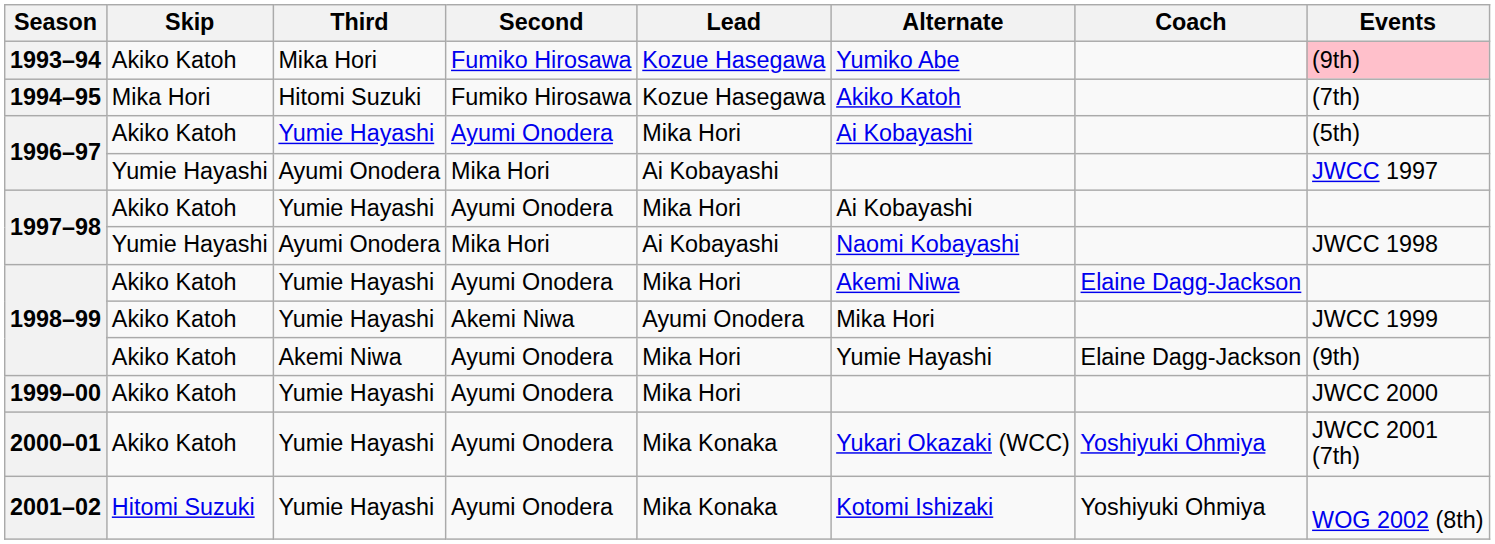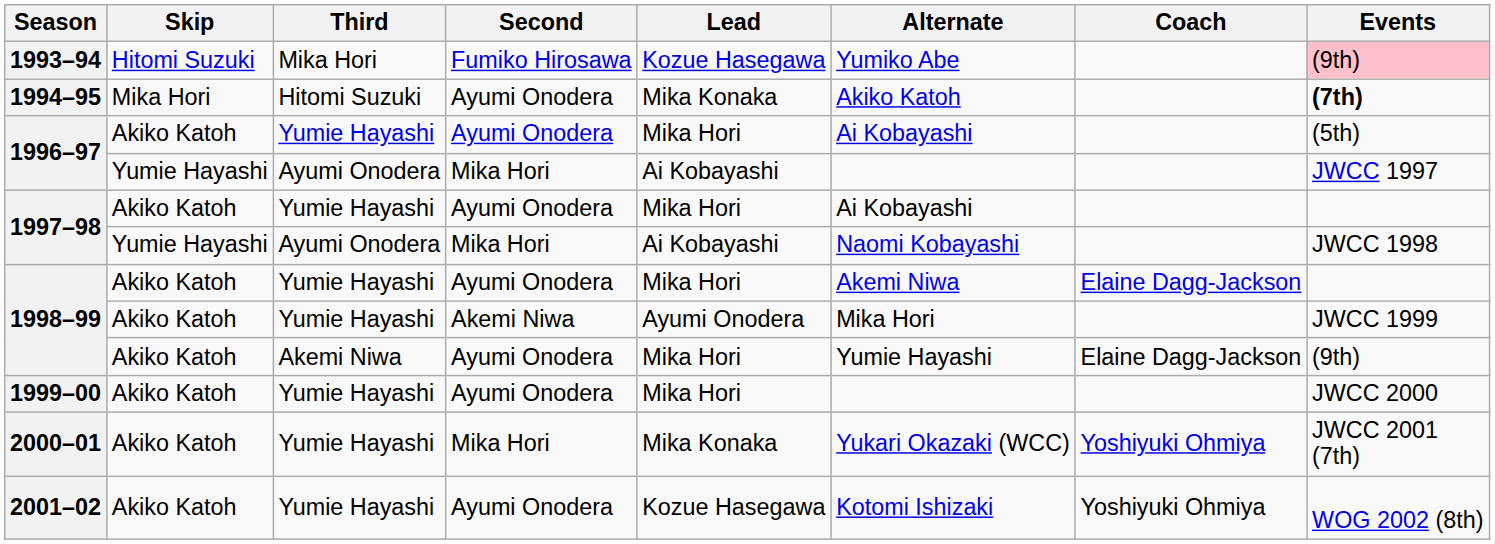 <table class="wikitable">
 <tr>
 <th scope="col">Season</th>
 <th scope="col">Skip</th>
 <th scope="col">Third</th>
 <th scope="col">Second</th>
 <th scope="col">Lead</th>
 <th scope="col">Alternate</th>
 <th scope="col">Coach</th>
 <th scope="col">Events</th>
 </tr>
 <tr>
 <th scope="row">1993–94</th>
-<td>Akiko Katoh</td>
+<td><a href='#'>Hitomi Suzuki</a></td>
 <td>Mika Hori</td>
 <td><a href='#'>Fumiko Hirosawa</a></td>
 <td><a href='#'>Kozue Hasegawa</a></td>
 <td><a href='#'>Yumiko Abe</a></td>
 <td></td>
 <td style="background: pink;"> (9th)</td>
 </tr>
 <tr>
 <th scope="row">1994–95</th>
 <td>Mika Hori</td>
 <td>Hitomi Suzuki</td>
-<td>Fumiko Hirosawa</td>
-<td>Kozue Hasegawa</td>
+<td>Ayumi Onodera</td>
+<td>Mika Konaka</td>
 <td><a href='#'>Akiko Katoh</a></td>
 <td></td>
-<td> (7th)</td>
+<td><strong> (7th)</strong></td>
 </tr>
 <tr>
 <th scope="row" rowspan=2>1996–97</th>
 <td>Akiko Katoh</td>
 <td><a href='#'>Yumie Hayashi</a></td>
 <td><a href='#'>Ayumi Onodera</a></td>
 <td>Mika Hori</td>
 <td><a href='#'>Ai Kobayashi</a></td>
 <td></td>
 <td> (5th)</td>
 </tr>
 <tr>
 <td>Yumie Hayashi</td>
 <td>Ayumi Onodera</td>
 <td>Mika Hori</td>
 <td>Ai Kobayashi</td>
 <td></td>
 <td></td>
 <td><a href='#'>JWCC</a> 1997 </td>
 </tr>
 <tr>
 <th scope="row" rowspan=2>1997–98</th>
 <td>Akiko Katoh</td>
 <td>Yumie Hayashi</td>
 <td>Ayumi Onodera</td>
 <td>Mika Hori</td>
 <td>Ai Kobayashi</td>
 <td></td>
 <td> </td>
 </tr>
 <tr>
 <td>Yumie Hayashi</td>
 <td>Ayumi Onodera</td>
 <td>Mika Hori</td>
 <td>Ai Kobayashi</td>
 <td><a href='#'>Naomi Kobayashi</a></td>
 <td></td>
 <td>JWCC 1998 </td>
 </tr>
 <tr>
 <th scope="row" rowspan=3>1998–99</th>
 <td>Akiko Katoh</td>
 <td>Yumie Hayashi</td>
 <td>Ayumi Onodera</td>
 <td>Mika Hori</td>
 <td><a href='#'>Akemi Niwa</a></td>
 <td><a href='#'>Elaine Dagg-Jackson</a></td>
 <td> </td>
 </tr>
 <tr>
 <td>Akiko Katoh</td>
 <td>Yumie Hayashi</td>
 <td>Akemi Niwa</td>
 <td>Ayumi Onodera</td>
 <td>Mika Hori</td>
 <td></td>
 <td>JWCC 1999 </td>
 </tr>
 <tr>
 <td>Akiko Katoh</td>
 <td>Akemi Niwa</td>
 <td>Ayumi Onodera</td>
 <td>Mika Hori</td>
 <td>Yumie Hayashi</td>
 <td>Elaine Dagg-Jackson</td>
 <td> (9th)</td>
 </tr>
 <tr>
 <th scope="row">1999–00</th>
 <td>Akiko Katoh</td>
 <td>Yumie Hayashi</td>
 <td>Ayumi Onodera</td>
 <td>Mika Hori</td>
 <td></td>
 <td></td>
 <td>JWCC 2000 </td>
 </tr>
 <tr>
 <th scope="row">2000–01</th>
 <td>Akiko Katoh</td>
 <td>Yumie Hayashi</td>
-<td>Ayumi Onodera</td>
+<td>Mika Hori</td>
 <td>Mika Konaka</td>
 <td><a href='#'>Yukari Okazaki</a> (WCC)</td>
 <td><a href='#'>Yoshiyuki Ohmiya</a></td>
 <td>JWCC 2001 <br> (7th)</td>
 </tr>
 <tr>
 <th scope="row">2001–02</th>
-<td><a href='#'>Hitomi Suzuki</a></td>
+<td>Akiko Katoh</td>
 <td>Yumie Hayashi</td>
 <td>Ayumi Onodera</td>
-<td>Mika Konaka</td>
+<td>Kozue Hasegawa</td>
 <td><a href='#'>Kotomi Ishizaki</a></td>
 <td>Yoshiyuki Ohmiya</td>
 <td> <br><a href='#'>WOG 2002</a> (8th)</td>
 </tr>
 </table>
